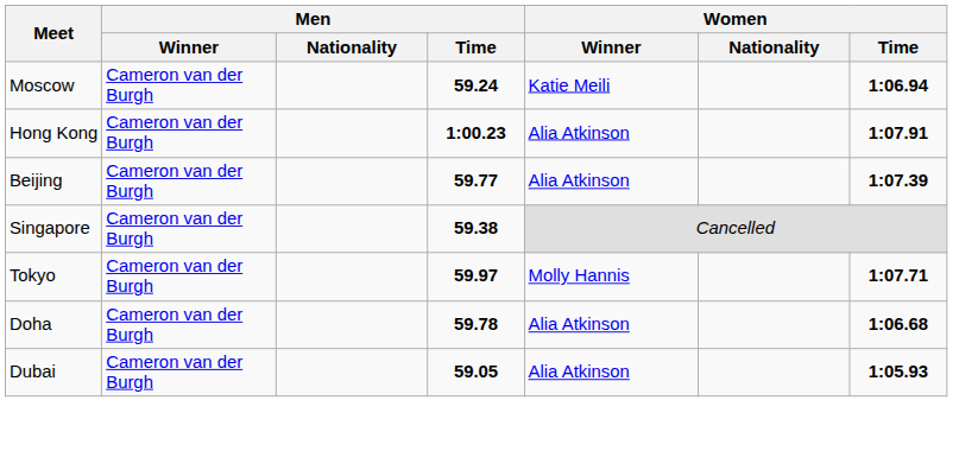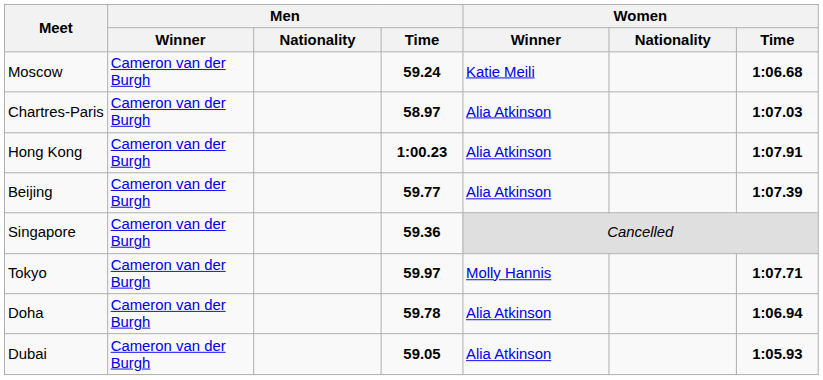 <table class="wikitable">
 <tr>
 <th rowspan="2">Meet</th>
 <th colspan="3">Men</th>
 <th colspan="3">Women</th>
 </tr>
 <tr>
 <th width=150>Winner</th>
 <th width=130>Nationality</th>
 <th width=80>Time</th>
 <th width=150>Winner</th>
 <th width=130>Nationality</th>
 <th width=80>Time</th>
 </tr>
 <tr>
 <td>Moscow</td>
 <td><a href='#'>Cameron van der Burgh</a></td>
 <td></td>
 <td align=center><strong>59.24</strong></td>
 <td><a href='#'>Katie Meili</a></td>
 <td></td>
-<td align=center><strong>1:06.94</strong></td>
+<td align=center><strong>1:06.68</strong></td>
+</tr>
+<tr>
+<td>Chartres-Paris</td>
+<td><a href='#'>Cameron van der Burgh</a></td>
+<td></td>
+<td align=center><strong>58.97</strong></td>
+<td><a href='#'>Alia Atkinson</a></td>
+<td></td>
+<td align=center><strong>1:07.03</strong></td>
 </tr>
 <tr>
 <td>Hong Kong</td>
 <td><a href='#'>Cameron van der Burgh</a></td>
 <td></td>
 <td align=center><strong>1:00.23</strong></td>
 <td><a href='#'>Alia Atkinson</a></td>
 <td></td>
 <td align=center><strong>1:07.91</strong></td>
 </tr>
 <tr>
 <td>Beijing</td>
 <td><a href='#'>Cameron van der Burgh</a></td>
 <td></td>
 <td align=center><strong>59.77</strong></td>
 <td><a href='#'>Alia Atkinson</a></td>
 <td></td>
 <td align=center><strong>1:07.39</strong></td>
 </tr>
 <tr>
 <td>Singapore</td>
 <td><a href='#'>Cameron van der Burgh</a></td>
 <td></td>
-<td align=center><strong>59.38</strong></td>
+<td align=center><strong>59.36</strong></td>
 <td colspan=3 align=center style="background:#dfdfdf"><em>Cancelled</em></td>
 </tr>
 <tr>
 <td>Tokyo</td>
 <td><a href='#'>Cameron van der Burgh</a></td>
 <td></td>
 <td align=center><strong>59.97</strong></td>
 <td><a href='#'>Molly Hannis</a></td>
 <td></td>
 <td align=center><strong>1:07.71</strong></td>
 </tr>
 <tr>
 <td>Doha</td>
 <td><a href='#'>Cameron van der Burgh</a></td>
 <td></td>
 <td align=center><strong>59.78</strong></td>
 <td><a href='#'>Alia Atkinson</a></td>
 <td></td>
-<td align=center><strong>1:06.68</strong></td>
+<td align=center><strong>1:06.94</strong></td>
 </tr>
 <tr>
 <td>Dubai</td>
 <td><a href='#'>Cameron van der Burgh</a></td>
 <td></td>
 <td align=center><strong>59.05</strong></td>
 <td><a href='#'>Alia Atkinson</a></td>
 <td></td>
 <td align=center><strong>1:05.93</strong></td>
 </tr>
 </table>
